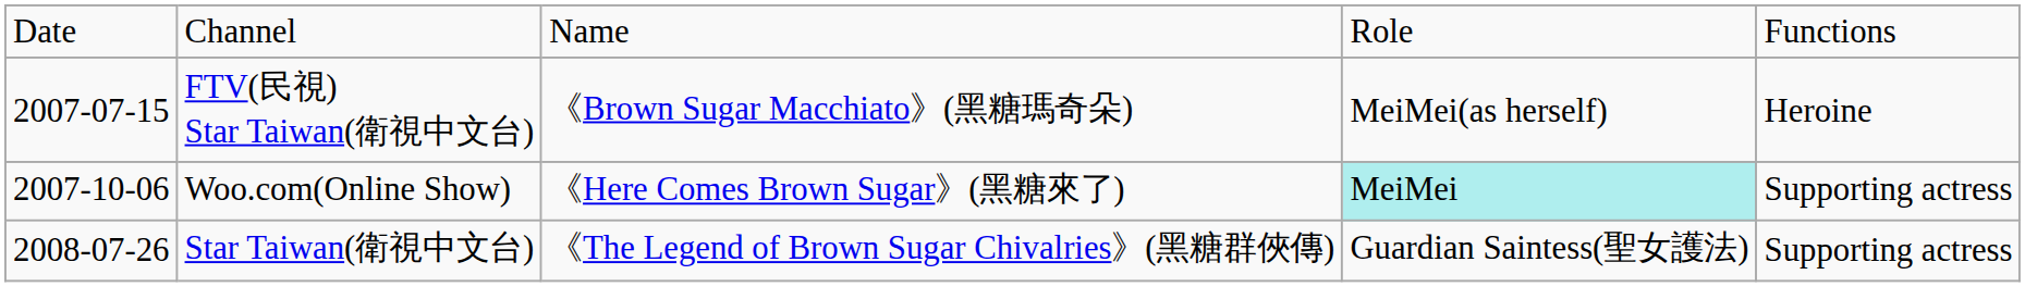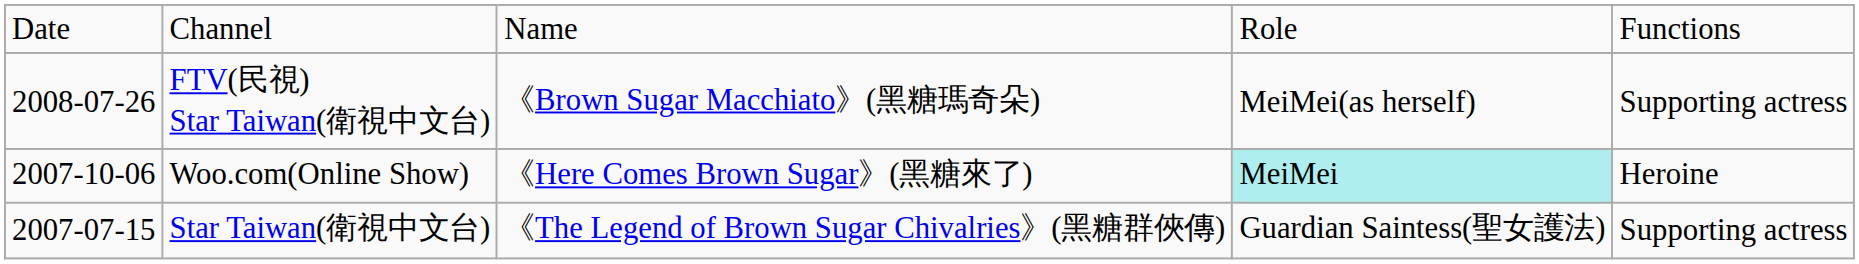 <table class="wikitable">
 <tr>
 <td>Date</td>
 <td>Channel</td>
 <td>Name</td>
 <td>Role</td>
 <td>Functions</td>
 </tr>
 <tr>
-<td>2007-07-15</td>
+<td>2008-07-26</td>
 <td><a href='#'>FTV</a>(民視)<br><a href='#'>Star Taiwan</a>(衛視中文台)</td>
 <td>《<a href='#'>Brown Sugar Macchiato</a>》(黑糖瑪奇朵)</td>
 <td>MeiMei(as herself)</td>
-<td>Heroine</td>
+<td>Supporting actress</td>
 </tr>
 <tr>
 <td>2007-10-06</td>
 <td>Woo.com(Online Show)</td>
 <td>《<a href='#'>Here Comes Brown Sugar</a>》(黑糖來了)</td>
 <td style="background: paleturquoise;">MeiMei</td>
-<td>Supporting actress</td>
+<td>Heroine</td>
 </tr>
 <tr>
-<td>2008-07-26</td>
+<td>2007-07-15</td>
 <td><a href='#'>Star Taiwan</a>(衛視中文台)</td>
 <td>《<a href='#'>The Legend of Brown Sugar Chivalries</a>》(黑糖群俠傳)</td>
 <td>Guardian Saintess(聖女護法)</td>
 <td>Supporting actress</td>
 </tr>
 </table>
